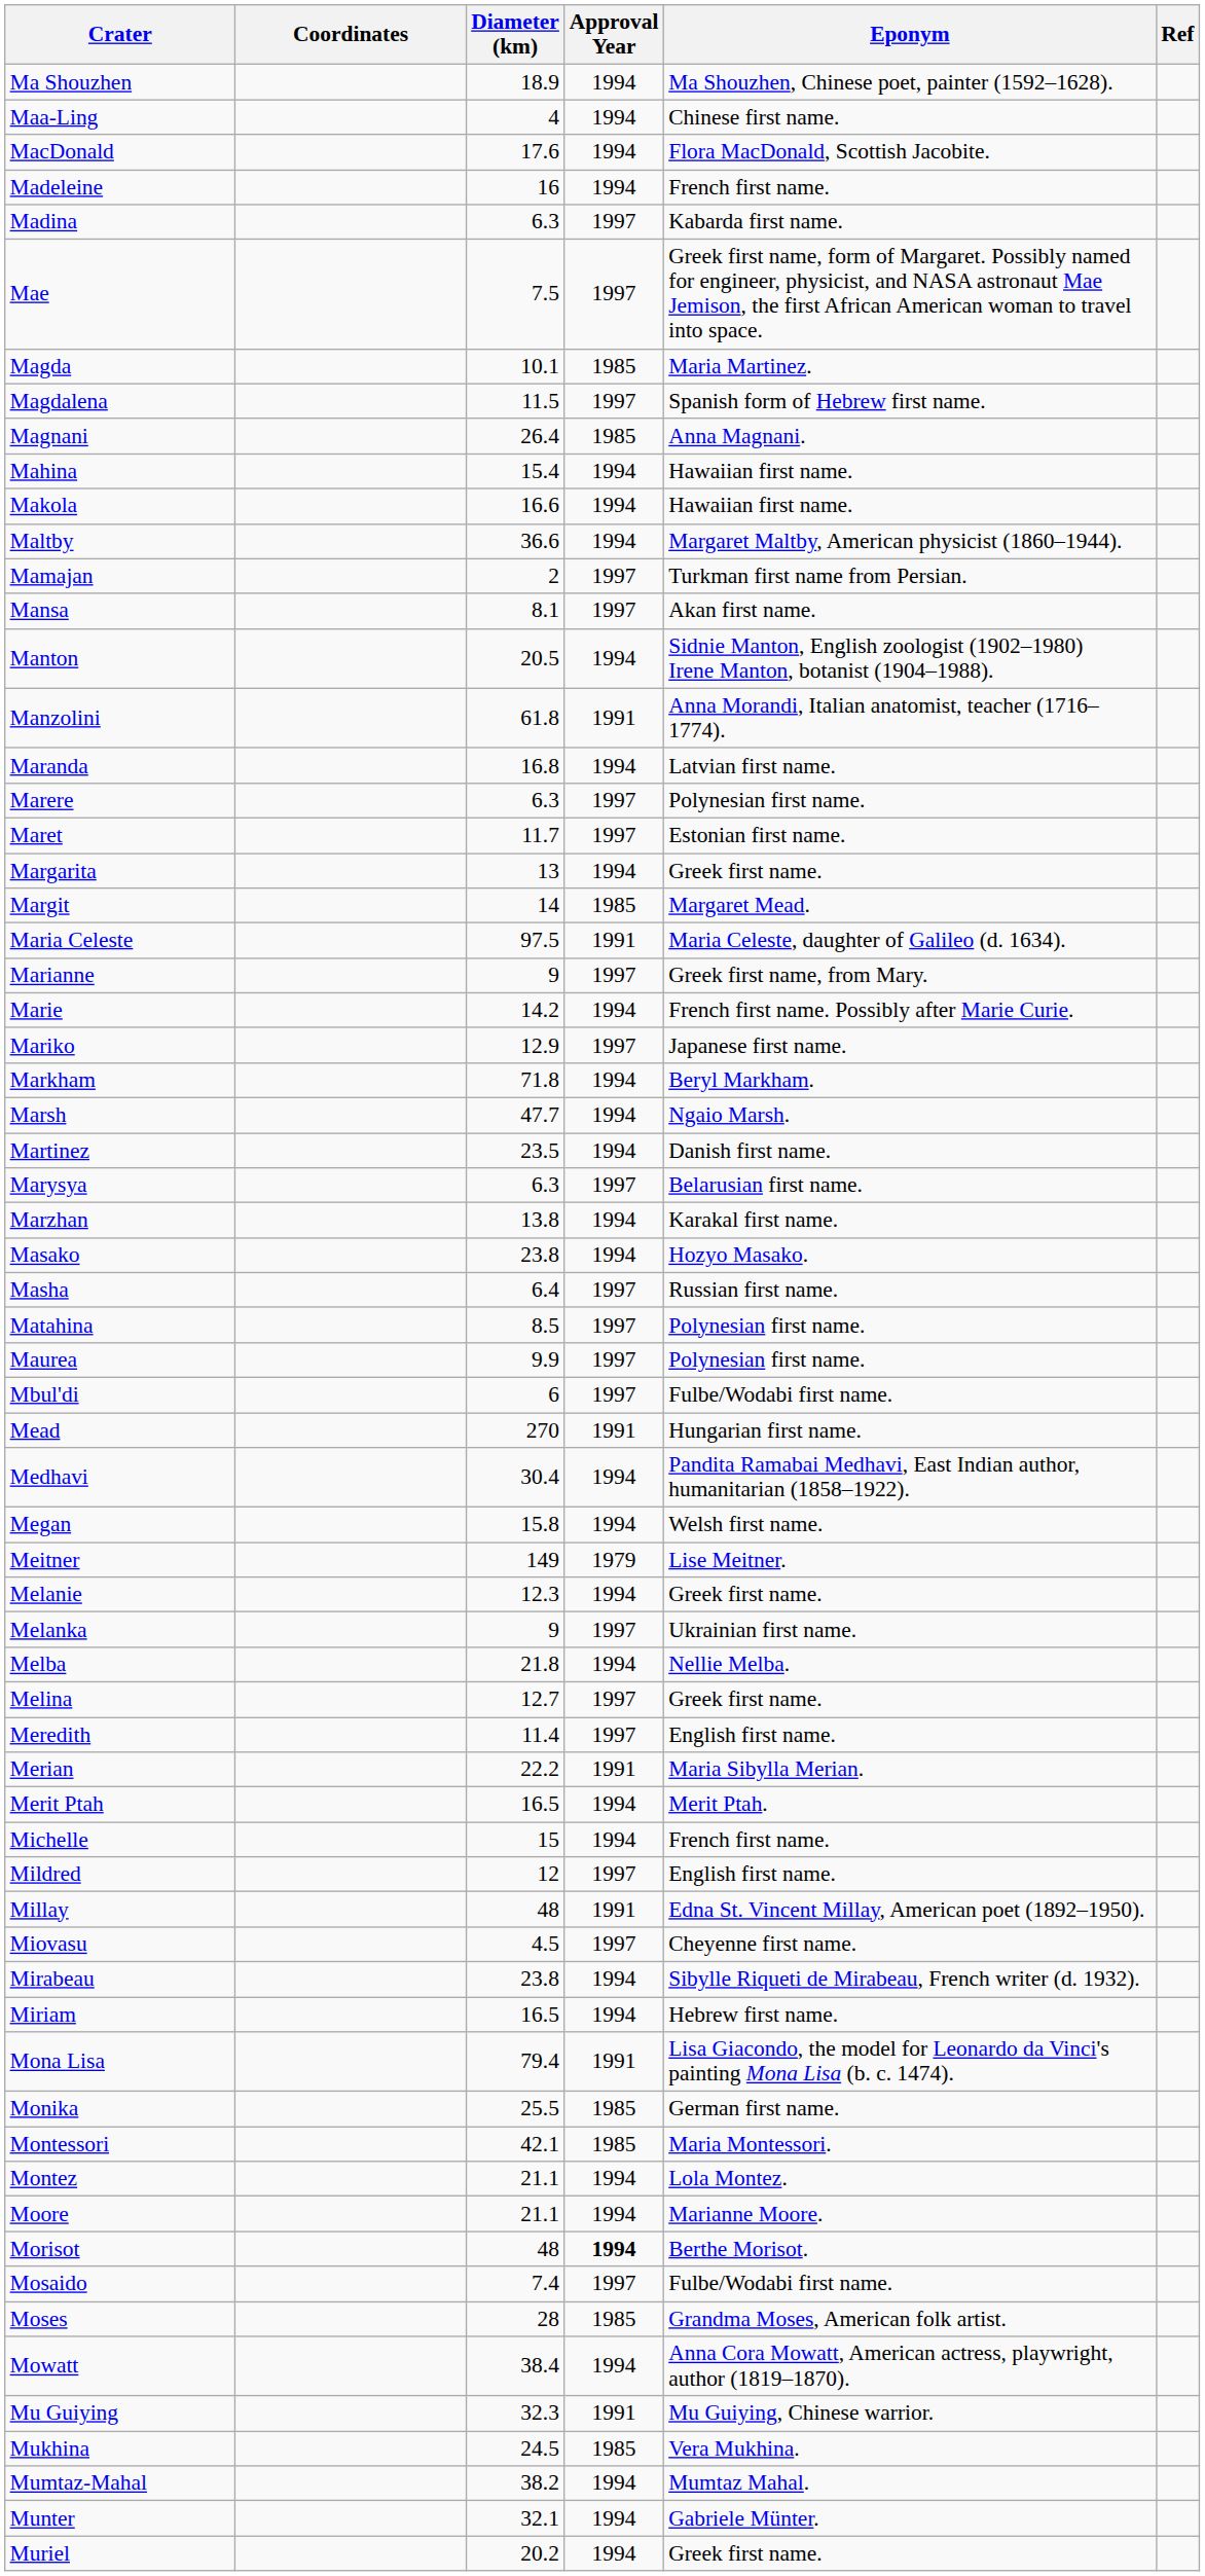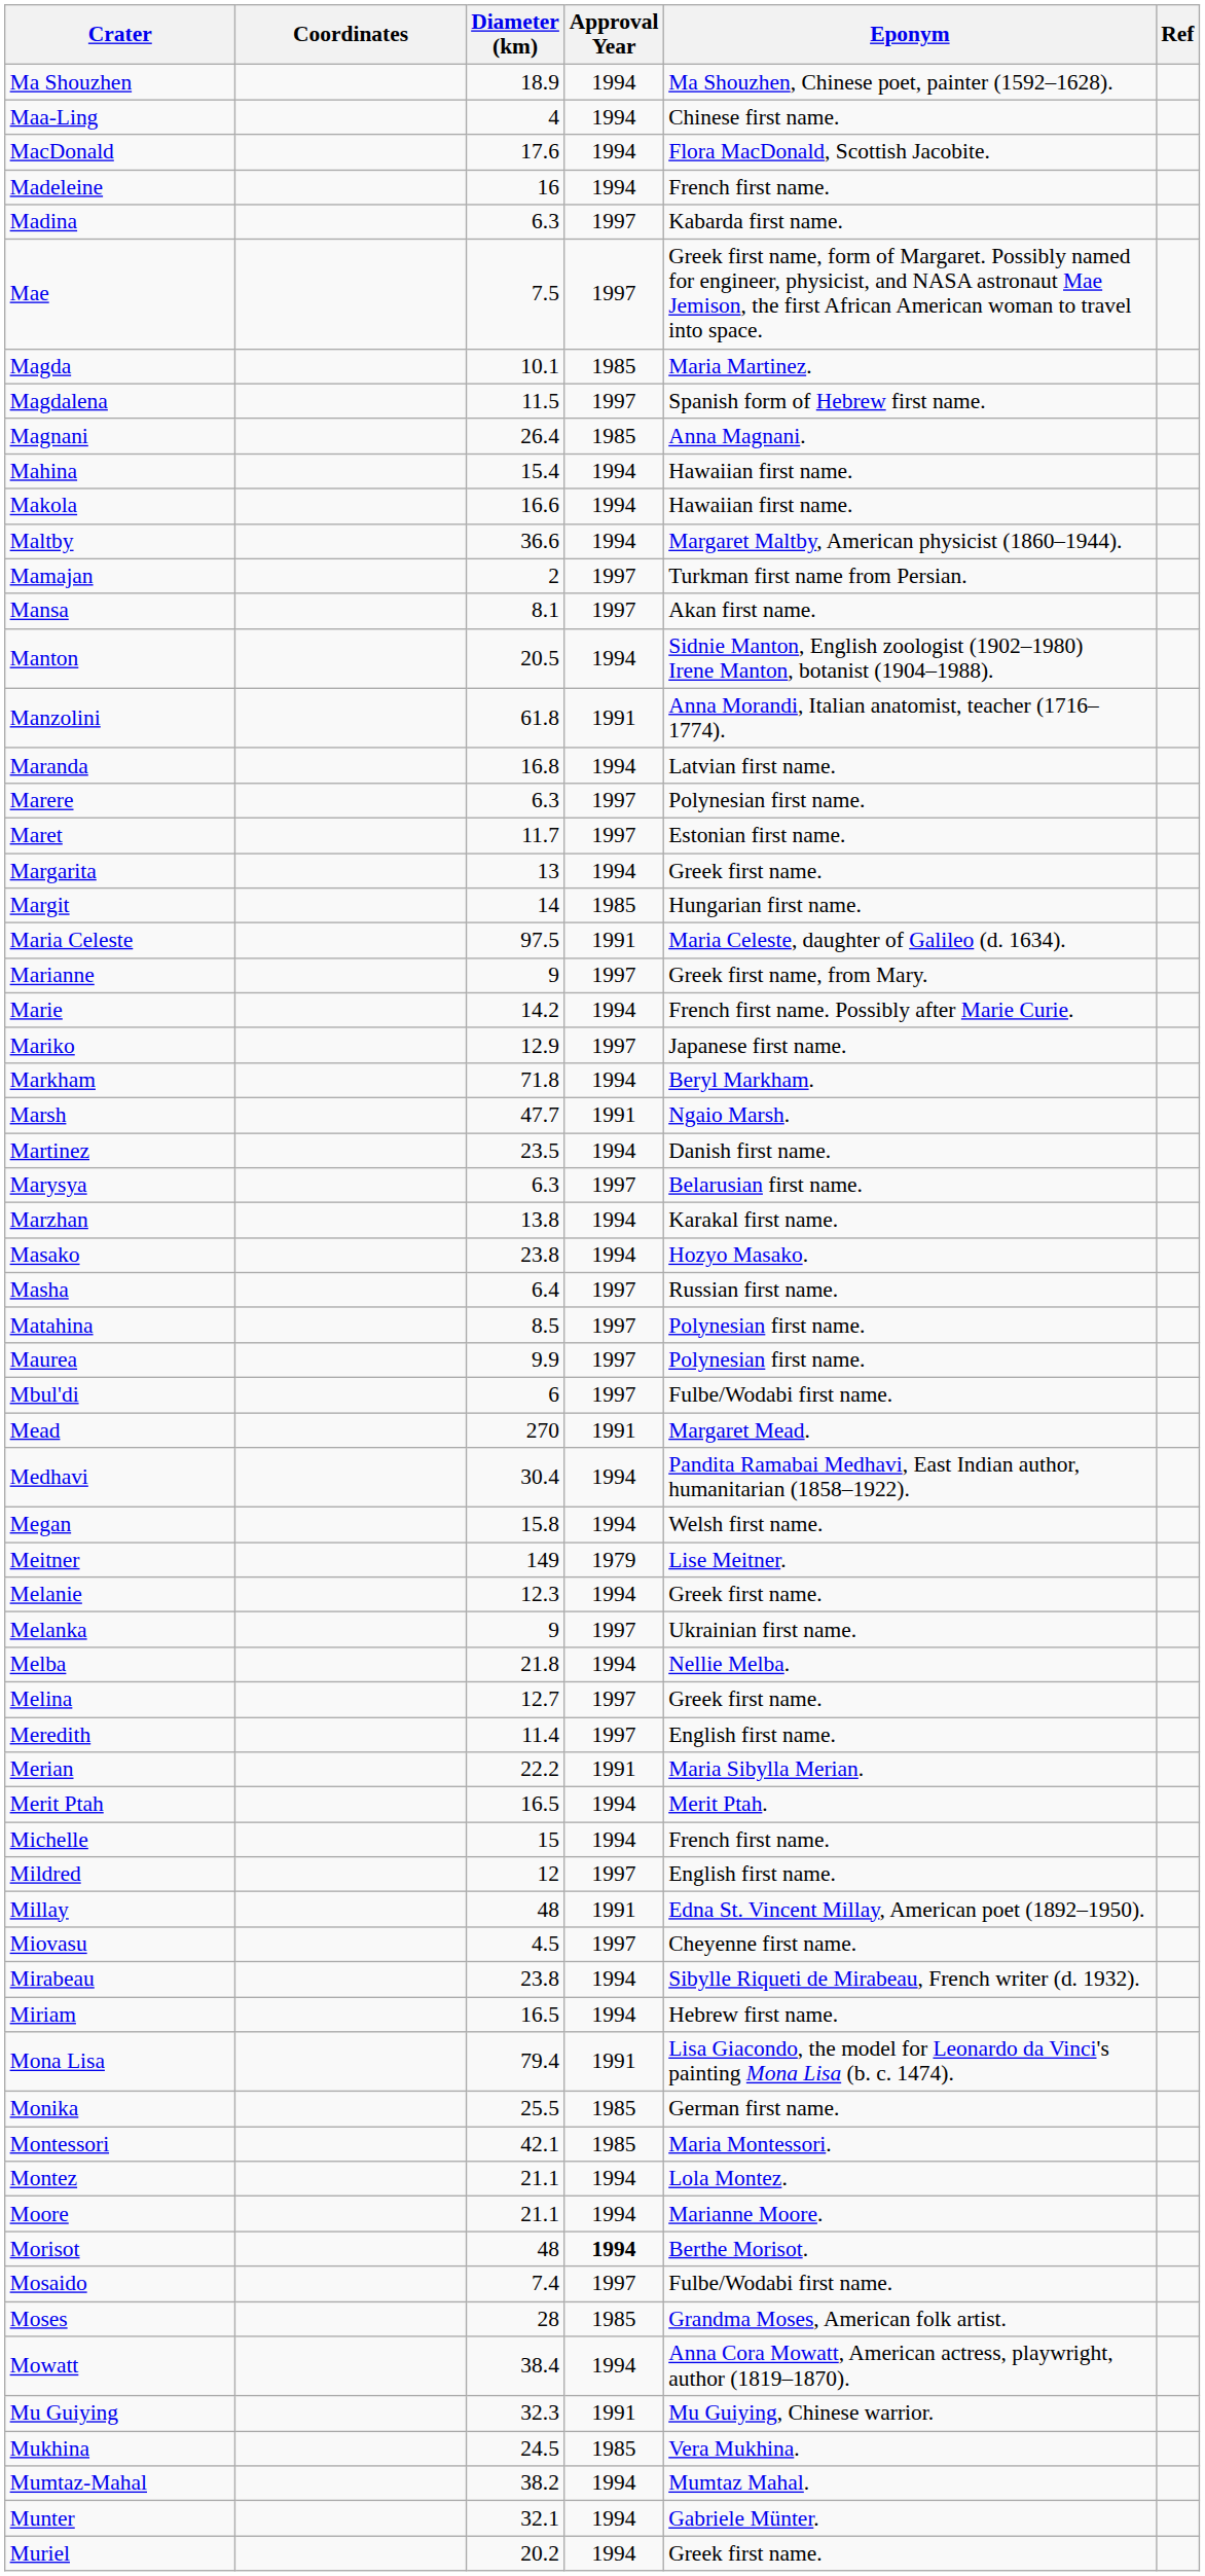 <table class="wikitable sortable" style="min-width: 90%">
 <tr>
 <th style="width:10em"><a href='#'>Crater</a></th>
 <th style="width:10em">Coordinates</th>
 <th><a href='#'>Diameter</a><br>(km)</th>
 <th>Approval<br>Year</th>
 <th class="unsortable"><a href='#'>Eponym</a></th>
 <th class="unsortable">Ref</th>
 </tr>
 <tr id="Ma Shouzhen">
 <td><a href='#'>Ma Shouzhen</a></td>
 <td></td>
 <td align=right>18.9</td>
 <td align=center>1994</td>
 <td><a href='#'>Ma Shouzhen</a>, Chinese poet, painter (1592–1628).</td>
 <td></td>
 </tr>
 <tr id="Maa-Ling">
 <td><a href='#'>Maa-Ling</a></td>
 <td></td>
 <td align=right>4</td>
 <td align=center>1994</td>
 <td>Chinese first name.</td>
 <td></td>
 </tr>
 <tr id="MacDonald">
 <td><a href='#'>MacDonald</a></td>
 <td></td>
 <td align=right>17.6</td>
 <td align=center>1994</td>
 <td><a href='#'>Flora MacDonald</a>, Scottish Jacobite.</td>
 <td></td>
 </tr>
 <tr id="Madeleine">
 <td><a href='#'>Madeleine</a></td>
 <td></td>
 <td align=right>16</td>
 <td align=center>1994</td>
 <td>French first name.</td>
 <td></td>
 </tr>
 <tr id="Madina">
 <td><a href='#'>Madina</a></td>
 <td></td>
 <td align=right>6.3</td>
 <td align=center>1997</td>
 <td>Kabarda first name.</td>
 <td></td>
 </tr>
 <tr id="Mae">
 <td><a href='#'>Mae</a></td>
 <td></td>
 <td align=right>7.5</td>
 <td align=center>1997</td>
 <td>Greek first name, form of Margaret. Possibly named for engineer, physicist, and NASA astronaut <a href='#'>Mae Jemison</a>, the first African American woman to travel into space.</td>
 <td></td>
 </tr>
 <tr id="Magda">
 <td><a href='#'>Magda</a></td>
 <td></td>
 <td align=right>10.1</td>
 <td align=center>1985</td>
 <td><a href='#'>Maria Martinez</a>.</td>
 <td></td>
 </tr>
 <tr id="Magdalena">
 <td><a href='#'>Magdalena</a></td>
 <td></td>
 <td align=right>11.5</td>
 <td align=center>1997</td>
 <td>Spanish form of <a href='#'>Hebrew</a> first name.</td>
 <td></td>
 </tr>
 <tr id="Magnani">
 <td><a href='#'>Magnani</a></td>
 <td></td>
 <td align=right>26.4</td>
 <td align=center>1985</td>
 <td><a href='#'>Anna Magnani</a>.</td>
 <td></td>
 </tr>
 <tr id="Mahina">
 <td><a href='#'>Mahina</a></td>
 <td></td>
 <td align=right>15.4</td>
 <td align=center>1994</td>
 <td>Hawaiian first name.</td>
 <td></td>
 </tr>
 <tr id="Makola">
 <td><a href='#'>Makola</a></td>
 <td></td>
 <td align=right>16.6</td>
 <td align=center>1994</td>
 <td>Hawaiian first name.</td>
 <td></td>
 </tr>
 <tr id="Maltby">
 <td><a href='#'>Maltby</a></td>
 <td></td>
 <td align=right>36.6</td>
 <td align=center>1994</td>
 <td><a href='#'>Margaret Maltby</a>, American physicist (1860–1944).</td>
 <td></td>
 </tr>
 <tr id="Mamajan">
 <td><a href='#'>Mamajan</a></td>
 <td></td>
 <td align=right>2</td>
 <td align=center>1997</td>
 <td>Turkman first name from Persian.</td>
 <td></td>
 </tr>
 <tr id="Mansa">
 <td><a href='#'>Mansa</a></td>
 <td></td>
 <td align=right>8.1</td>
 <td align=center>1997</td>
 <td>Akan first name.</td>
 <td></td>
 </tr>
 <tr id="Manton">
 <td><a href='#'>Manton</a></td>
 <td></td>
 <td align=right>20.5</td>
 <td align=center>1994</td>
 <td><a href='#'>Sidnie Manton</a>, English zoologist (1902–1980) <br> <a href='#'>Irene Manton</a>, botanist (1904–1988).</td>
 <td></td>
 </tr>
 <tr id="Manzolini">
 <td><a href='#'>Manzolini</a></td>
 <td></td>
 <td align=right>61.8</td>
 <td align=center>1991</td>
 <td><a href='#'>Anna Morandi</a>, Italian anatomist, teacher (1716–1774).</td>
 <td></td>
 </tr>
 <tr id="Maranda">
 <td><a href='#'>Maranda</a></td>
 <td></td>
 <td align=right>16.8</td>
 <td align=center>1994</td>
 <td>Latvian first name.</td>
 <td></td>
 </tr>
 <tr id="Marere">
 <td><a href='#'>Marere</a></td>
 <td></td>
 <td align=right>6.3</td>
 <td align=center>1997</td>
 <td>Polynesian first name.</td>
 <td></td>
 </tr>
 <tr id="Maret">
 <td><a href='#'>Maret</a></td>
 <td></td>
 <td align=right>11.7</td>
 <td align=center>1997</td>
 <td>Estonian first name.</td>
 <td></td>
 </tr>
 <tr id="Margarita">
 <td><a href='#'>Margarita</a></td>
 <td></td>
 <td align=right>13</td>
 <td align=center>1994</td>
 <td>Greek first name.</td>
 <td></td>
 </tr>
 <tr id="Margit">
 <td><a href='#'>Margit</a></td>
 <td></td>
 <td align=right>14</td>
 <td align=center>1985</td>
-<td><a href='#'>Margaret Mead</a>.</td>
+<td>Hungarian first name.</td>
 <td></td>
 </tr>
 <tr id="Maria Celeste">
 <td><a href='#'>Maria Celeste</a></td>
 <td></td>
 <td align=right>97.5</td>
 <td align=center>1991</td>
 <td><a href='#'>Maria Celeste</a>, daughter of <a href='#'>Galileo</a> (d. 1634).</td>
 <td></td>
 </tr>
 <tr id="Marianne">
 <td><a href='#'>Marianne</a></td>
 <td></td>
 <td align=right>9</td>
 <td align=center>1997</td>
 <td>Greek first name, from Mary.</td>
 <td></td>
 </tr>
 <tr id="Marie">
 <td><a href='#'>Marie</a></td>
 <td></td>
 <td align=right>14.2</td>
 <td align=center>1994</td>
 <td>French first name. Possibly after <a href='#'>Marie Curie</a>.</td>
 <td></td>
 </tr>
 <tr id="Mariko">
 <td><a href='#'>Mariko</a></td>
 <td></td>
 <td align=right>12.9</td>
 <td align=center>1997</td>
 <td>Japanese first name.</td>
 <td></td>
 </tr>
 <tr id="Markham">
 <td><a href='#'>Markham</a></td>
 <td></td>
 <td align=right>71.8</td>
 <td align=center>1994</td>
 <td><a href='#'>Beryl Markham</a>.</td>
 <td></td>
 </tr>
 <tr id="Marsh">
 <td><a href='#'>Marsh</a></td>
 <td></td>
 <td align=right>47.7</td>
-<td align=center>1994</td>
+<td align=center>1991</td>
 <td><a href='#'>Ngaio Marsh</a>.</td>
 <td></td>
 </tr>
 <tr id="Martinez">
 <td><a href='#'>Martinez</a></td>
 <td></td>
 <td align=right>23.5</td>
 <td align=center>1994</td>
 <td>Danish first name.</td>
 <td></td>
 </tr>
 <tr id="Marysya">
 <td><a href='#'>Marysya</a></td>
 <td></td>
 <td align=right>6.3</td>
 <td align=center>1997</td>
 <td><a href='#'>Belarusian</a> first name.</td>
 <td></td>
 </tr>
 <tr id="Marzhan">
 <td><a href='#'>Marzhan</a></td>
 <td></td>
 <td align=right>13.8</td>
 <td align=center>1994</td>
 <td>Karakal first name.</td>
 <td></td>
 </tr>
 <tr id="Masako">
 <td><a href='#'>Masako</a></td>
 <td></td>
 <td align=right>23.8</td>
 <td align=center>1994</td>
 <td><a href='#'>Hozyo Masako</a>.</td>
 <td></td>
 </tr>
 <tr id="Masha">
 <td><a href='#'>Masha</a></td>
 <td></td>
 <td align=right>6.4</td>
 <td align=center>1997</td>
 <td>Russian first name.</td>
 <td></td>
 </tr>
 <tr id="Matahina">
 <td><a href='#'>Matahina</a></td>
 <td></td>
 <td align=right>8.5</td>
 <td align=center>1997</td>
 <td><a href='#'>Polynesian</a> first name.</td>
 <td></td>
 </tr>
 <tr id="Maurea">
 <td><a href='#'>Maurea</a></td>
 <td></td>
 <td align=right>9.9</td>
 <td align=center>1997</td>
 <td><a href='#'>Polynesian</a> first name.</td>
 <td></td>
 </tr>
 <tr id="Mbul'di">
 <td><a href='#'>Mbul'di</a></td>
 <td></td>
 <td align=right>6</td>
 <td align=center>1997</td>
 <td>Fulbe/Wodabi first name.</td>
 <td></td>
 </tr>
 <tr id="Mead">
 <td><a href='#'>Mead</a></td>
 <td></td>
 <td align=right>270</td>
 <td align=center>1991</td>
-<td>Hungarian first name.</td>
+<td><a href='#'>Margaret Mead</a>.</td>
 <td></td>
 </tr>
 <tr id="Medhavi">
 <td><a href='#'>Medhavi</a></td>
 <td></td>
 <td align=right>30.4</td>
 <td align=center>1994</td>
 <td><a href='#'>Pandita Ramabai Medhavi</a>, East Indian author, humanitarian (1858–1922).</td>
 <td></td>
 </tr>
 <tr id="Megan">
 <td><a href='#'>Megan</a></td>
 <td></td>
 <td align=right>15.8</td>
 <td align=center>1994</td>
 <td>Welsh first name.</td>
 <td></td>
 </tr>
 <tr id="Meitner">
 <td><a href='#'>Meitner</a></td>
 <td></td>
 <td align=right>149</td>
 <td align=center>1979</td>
 <td><a href='#'>Lise Meitner</a>.</td>
 <td></td>
 </tr>
 <tr id="Melanie">
 <td><a href='#'>Melanie</a></td>
 <td></td>
 <td align=right>12.3</td>
 <td align=center>1994</td>
 <td>Greek first name.</td>
 <td></td>
 </tr>
 <tr id="Melanka">
 <td><a href='#'>Melanka</a></td>
 <td></td>
 <td align=right>9</td>
 <td align=center>1997</td>
 <td>Ukrainian first name.</td>
 <td></td>
 </tr>
 <tr id="Melba">
 <td><a href='#'>Melba</a></td>
 <td></td>
 <td align=right>21.8</td>
 <td align=center>1994</td>
 <td><a href='#'>Nellie Melba</a>.</td>
 <td></td>
 </tr>
 <tr id="Melina">
 <td><a href='#'>Melina</a></td>
 <td></td>
 <td align=right>12.7</td>
 <td align=center>1997</td>
 <td>Greek first name.</td>
 <td></td>
 </tr>
 <tr id="Meredith">
 <td><a href='#'>Meredith</a></td>
 <td></td>
 <td align=right>11.4</td>
 <td align=center>1997</td>
 <td>English first name.</td>
 <td></td>
 </tr>
 <tr id="Merian">
 <td><a href='#'>Merian</a></td>
 <td></td>
 <td align=right>22.2</td>
 <td align=center>1991</td>
 <td><a href='#'>Maria Sibylla Merian</a>.</td>
 <td></td>
 </tr>
 <tr id="Merit Ptah">
 <td><a href='#'>Merit Ptah</a></td>
 <td></td>
 <td align=right>16.5</td>
 <td align=center>1994</td>
 <td><a href='#'>Merit Ptah</a>.</td>
 <td></td>
 </tr>
 <tr id="Michelle">
 <td><a href='#'>Michelle</a></td>
 <td></td>
 <td align=right>15</td>
 <td align=center>1994</td>
 <td>French first name.</td>
 <td></td>
 </tr>
 <tr id="Mildred">
 <td><a href='#'>Mildred</a></td>
 <td></td>
 <td align=right>12</td>
 <td align=center>1997</td>
 <td>English first name.</td>
 <td></td>
 </tr>
 <tr id="Millay">
 <td><a href='#'>Millay</a></td>
 <td></td>
 <td align=right>48</td>
 <td align=center>1991</td>
 <td><a href='#'>Edna St. Vincent Millay</a>, American poet (1892–1950).</td>
 <td></td>
 </tr>
 <tr id="Miovasu">
 <td><a href='#'>Miovasu</a></td>
 <td></td>
 <td align=right>4.5</td>
 <td align=center>1997</td>
 <td>Cheyenne first name.</td>
 <td></td>
 </tr>
 <tr id="Mirabeau">
 <td><a href='#'>Mirabeau</a></td>
 <td></td>
 <td align=right>23.8</td>
 <td align=center>1994</td>
 <td><a href='#'>Sibylle Riqueti de Mirabeau</a>, French writer (d. 1932).</td>
 <td></td>
 </tr>
 <tr id="Miriam">
 <td><a href='#'>Miriam</a></td>
 <td></td>
 <td align=right>16.5</td>
 <td align=center>1994</td>
 <td>Hebrew first name.</td>
 <td></td>
 </tr>
 <tr id="Mona Lisa">
 <td><a href='#'>Mona Lisa</a></td>
 <td></td>
 <td align=right>79.4</td>
 <td align=center>1991</td>
 <td><a href='#'>Lisa Giacondo</a>, the model for <a href='#'>Leonardo da Vinci</a>'s painting <em><a href='#'>Mona Lisa</a></em> (b. c. 1474).</td>
 <td></td>
 </tr>
 <tr id="Monika">
 <td><a href='#'>Monika</a></td>
 <td></td>
 <td align=right>25.5</td>
 <td align=center>1985</td>
 <td>German first name.</td>
 <td></td>
 </tr>
 <tr id="Montessori">
 <td><a href='#'>Montessori</a></td>
 <td></td>
 <td align=right>42.1</td>
 <td align=center>1985</td>
 <td><a href='#'>Maria Montessori</a>.</td>
 <td></td>
 </tr>
 <tr id="Montez">
 <td><a href='#'>Montez</a></td>
 <td></td>
 <td align=right>21.1</td>
 <td align=center>1994</td>
 <td><a href='#'>Lola Montez</a>.</td>
 <td></td>
 </tr>
 <tr id="Moore">
 <td><a href='#'>Moore</a></td>
 <td></td>
 <td align=right>21.1</td>
 <td align=center>1994</td>
 <td><a href='#'>Marianne Moore</a>.</td>
 <td></td>
 </tr>
 <tr id="Morisot">
 <td><a href='#'>Morisot</a></td>
 <td></td>
 <td align=right>48</td>
 <td align=center><strong>1994</strong></td>
 <td><a href='#'>Berthe Morisot</a>.</td>
 <td></td>
 </tr>
 <tr id="Mosaido">
 <td><a href='#'>Mosaido</a></td>
 <td></td>
 <td align=right>7.4</td>
 <td align=center>1997</td>
 <td>Fulbe/Wodabi first name.</td>
 <td></td>
 </tr>
 <tr id="Moses">
 <td><a href='#'>Moses</a></td>
 <td></td>
 <td align=right>28</td>
 <td align=center>1985</td>
 <td><a href='#'>Grandma Moses</a>, American folk artist.</td>
 <td></td>
 </tr>
 <tr id="Mowatt">
 <td><a href='#'>Mowatt</a></td>
 <td></td>
 <td align=right>38.4</td>
 <td align=center>1994</td>
 <td><a href='#'>Anna Cora Mowatt</a>, American actress, playwright, author (1819–1870).</td>
 <td></td>
 </tr>
 <tr id="Mu Guiying">
 <td><a href='#'>Mu Guiying</a></td>
 <td></td>
 <td align=right>32.3</td>
 <td align=center>1991</td>
 <td><a href='#'>Mu Guiying</a>, Chinese warrior.</td>
 <td></td>
 </tr>
 <tr id="Mukhina">
 <td><a href='#'>Mukhina</a></td>
 <td></td>
 <td align=right>24.5</td>
 <td align=center>1985</td>
 <td><a href='#'>Vera Mukhina</a>.</td>
 <td></td>
 </tr>
 <tr id="Mumtaz-Mahal">
 <td><a href='#'>Mumtaz-Mahal</a></td>
 <td></td>
 <td align=right>38.2</td>
 <td align=center>1994</td>
 <td><a href='#'>Mumtaz Mahal</a>.</td>
 <td></td>
 </tr>
 <tr id="Munter">
 <td><a href='#'>Munter</a></td>
 <td></td>
 <td align=right>32.1</td>
 <td align=center>1994</td>
 <td><a href='#'>Gabriele Münter</a>.</td>
 <td></td>
 </tr>
 <tr id="Muriel">
 <td><a href='#'>Muriel</a></td>
 <td></td>
 <td align=right>20.2</td>
 <td align=center>1994</td>
 <td>Greek first name.</td>
 <td></td>
 </tr>
 </table>
